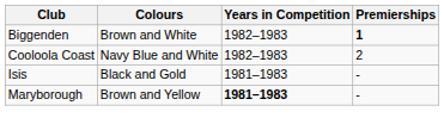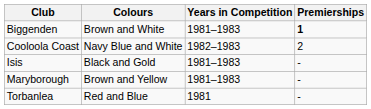 <table Class="wikitable">
 <tr>
 <th>Club</th>
 <th>Colours</th>
 <th>Years in Competition</th>
 <th>Premierships</th>
 </tr>
 <tr>
 <td>Biggenden</td>
 <td>Brown and White</td>
-<td>1982–1983</td>
+<td>1981–1983</td>
 <td><strong>1</strong></td>
 </tr>
 <tr>
 <td>Cooloola Coast</td>
 <td>Navy Blue and White</td>
 <td>1982–1983</td>
 <td>2</td>
 </tr>
 <tr>
 <td>Isis</td>
 <td>Black and Gold</td>
 <td>1981–1983</td>
 <td>-</td>
 </tr>
 <tr>
 <td>Maryborough</td>
 <td>Brown and Yellow</td>
-<td><strong>1981–1983</strong></td>
+<td>1981–1983</td>
+<td>-</td>
+</tr>
+<tr>
+<td>Torbanlea</td>
+<td>Red and Blue</td>
+<td>1981</td>
 <td>-</td>
 </tr>
 </table>
